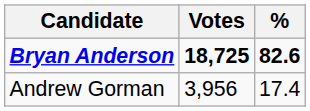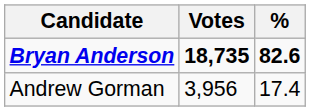 <table class="wikitable" align="left">
 <tr>
 <th>Candidate</th>
 <th>Votes</th>
 <th>%</th>
 </tr>
 <tr>
 <td><strong><em><a href='#'>Bryan Anderson</a></em></strong></td>
-<td><strong>18,725</strong></td>
+<td><strong>18,735</strong></td>
 <td><strong>82.6</strong></td>
 </tr>
 <tr>
 <td>Andrew Gorman</td>
 <td>3,956</td>
 <td>17.4</td>
 </tr>
 </table>
